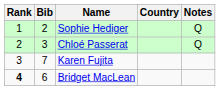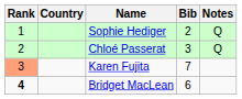 <table class="wikitable" style="text-align:center;">
 <tr>
 <th>Rank</th>
+<th>Country</th>
+<th>Name</th>
 <th>Bib</th>
-<th>Name</th>
-<th>Country</th>
 <th>Notes</th>
 </tr>
 <tr bgcolor=ccffcc>
 <td>1</td>
+<td align=left></td>
+<td align=left><a href='#'>Sophie Hediger</a></td>
 <td>2</td>
-<td align=left><a href='#'>Sophie Hediger</a></td>
-<td align=left></td>
 <td>Q</td>
 </tr>
 <tr bgcolor=ccffcc>
 <td>2</td>
+<td align=left></td>
+<td align=left><a href='#'>Chloé Passerat</a></td>
 <td>3</td>
-<td align=left><a href='#'>Chloé Passerat</a></td>
-<td align=left></td>
 <td>Q</td>
 </tr>
 <tr>
-<td>3</td>
+<td style="background: lightsalmon;">3</td>
+<td align=left></td>
+<td align=left><a href='#'>Karen Fujita</a></td>
 <td>7</td>
-<td align=left><a href='#'>Karen Fujita</a></td>
-<td align=left></td>
 <td></td>
 </tr>
 <tr>
 <td><strong>4</strong></td>
+<td align=left></td>
+<td align=left><a href='#'>Bridget MacLean</a></td>
 <td>6</td>
-<td align=left><a href='#'>Bridget MacLean</a></td>
-<td align=left></td>
 <td></td>
 </tr>
 </table>
